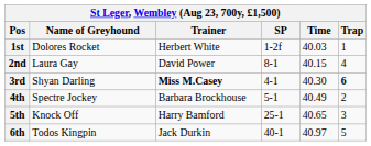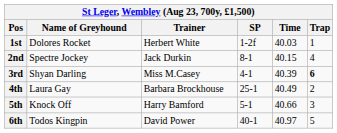 <table class="wikitable">
 <tr>
 <th colspan="6"><a href='#'>St Leger</a>, <a href='#'>Wembley</a> (Aug 23, 700y, £1,500)</th>
 </tr>
 <tr>
 <th width=30>Pos</th>
 <th width=180>Name of Greyhound</th>
 <th width=150>Trainer</th>
 <th width=50>SP</th>
 <th width=50>Time</th>
 <th width=30>Trap</th>
 </tr>
 <tr>
 <th>1st</th>
 <td>Dolores Rocket</td>
 <td>Herbert White</td>
 <td>1-2f</td>
 <td>40.03</td>
 <td>1</td>
 </tr>
 <tr>
 <th>2nd</th>
-<td>Laura Gay</td>
-<td>David Power</td>
+<td>Spectre Jockey</td>
+<td>Jack Durkin</td>
 <td>8-1</td>
 <td>40.15</td>
 <td>4</td>
 </tr>
 <tr>
 <th>3rd</th>
 <td>Shyan Darling</td>
-<td><strong>Miss M.Casey</strong></td>
+<td>Miss M.Casey</td>
 <td>4-1</td>
-<td>40.30</td>
+<td>40.39</td>
 <td><strong>6</strong></td>
 </tr>
 <tr>
 <th>4th</th>
-<td>Spectre Jockey</td>
+<td>Laura Gay</td>
 <td>Barbara Brockhouse</td>
-<td>5-1</td>
+<td>25-1</td>
 <td>40.49</td>
 <td>2</td>
 </tr>
 <tr>
 <th>5th</th>
 <td>Knock Off</td>
 <td>Harry Bamford</td>
-<td>25-1</td>
-<td>40.65</td>
+<td>5-1</td>
+<td>40.66</td>
 <td>3</td>
 </tr>
 <tr>
 <th>6th</th>
 <td>Todos Kingpin</td>
-<td>Jack Durkin</td>
+<td>David Power</td>
 <td>40-1</td>
 <td>40.97</td>
 <td>5</td>
 </tr>
 </table>
